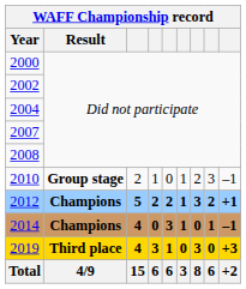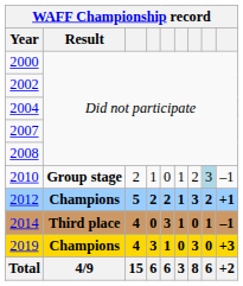 <table class="wikitable" style="text-align: center;">
 <tr>
 <th colspan=10><a href='#'>WAFF Championship</a> record</th>
 </tr>
 <tr>
 <th>Year</th>
 <th>Result</th>
 <th></th>
 <th></th>
 <th></th>
 <th></th>
 <th></th>
 <th></th>
 <th></th>
 </tr>
 <tr>
 <td> <a href='#'>2000</a></td>
 <td rowspan=5 colspan=8><em>Did not participate</em></td>
 </tr>
 <tr>
 <td> <a href='#'>2002</a></td>
 </tr>
 <tr>
 <td> <a href='#'>2004</a></td>
 </tr>
 <tr>
 <td> <a href='#'>2007</a></td>
 </tr>
 <tr>
 <td> <a href='#'>2008</a></td>
 </tr>
 <tr>
 <td> <a href='#'>2010</a></td>
 <td><strong>Group stage</strong></td>
 <td>2</td>
 <td>1</td>
 <td>0</td>
 <td>1</td>
 <td>2</td>
-<td>3</td>
+<td style="background: lightblue;">3</td>
 <td>–1</td>
 </tr>
 <tr bgcolor="#9acdff">
 <td> <a href='#'>2012</a></td>
 <td><strong>Champions</strong></td>
 <td><strong>5</strong></td>
 <td><strong>2</strong></td>
 <td><strong>2</strong></td>
 <td><strong>1</strong></td>
 <td><strong>3</strong></td>
 <td><strong>2</strong></td>
 <td><strong>+1</strong></td>
 </tr>
 <tr bgcolor="#cc9966">
 <td> <a href='#'>2014</a></td>
-<td><strong>Champions</strong></td>
+<td><strong>Third place</strong></td>
 <td><strong>4</strong></td>
 <td><strong>0</strong></td>
 <td><strong>3</strong></td>
 <td><strong>1</strong></td>
 <td><strong>0</strong></td>
 <td><strong>1</strong></td>
 <td><strong>–1</strong></td>
 </tr>
 <tr bgcolor=gold>
 <td> <a href='#'>2019</a></td>
-<td><strong>Third place</strong></td>
+<td><strong>Champions</strong></td>
 <td><strong>4</strong></td>
 <td><strong>3</strong></td>
 <td><strong>1</strong></td>
 <td><strong>0</strong></td>
 <td><strong>3</strong></td>
 <td><strong>0</strong></td>
 <td><strong>+3</strong></td>
 </tr>
 <tr>
 <th>Total</th>
 <th>4/9</th>
 <th>15</th>
 <th>6</th>
 <th>6</th>
 <th>3</th>
 <th>8</th>
 <th>6</th>
 <th>+2</th>
 </tr>
 </table>
